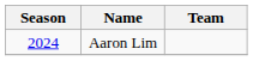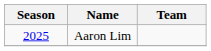 <table class="wikitable" width=40%>
 <tr>
 <th style="width:6%">Season</th>
 <th style="width:10%">Name</th>
 <th style="width:10%">Team</th>
 </tr>
 <tr>
-<td style="text-align:center"><a href='#'>2024</a></td>
+<td style="text-align:center"><a href='#'>2025</a></td>
 <td style="text-align:center">Aaron Lim</td>
 <td style="text-align:center"></td>
 </tr>
 <tr>
 </tr>
 </table>
